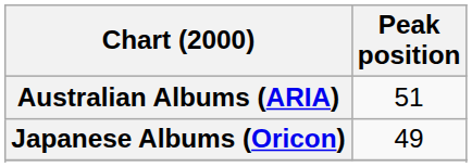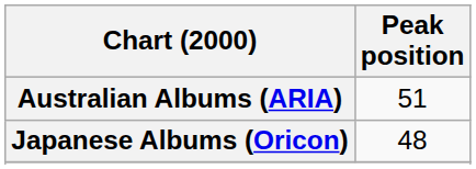 <table class="wikitable sortable plainrowheaders" style="text-align:center">
 <tr>
 <th scope="col">Chart (2000)</th>
 <th scope="col">Peak<br>position</th>
 </tr>
 <tr>
 <th scope="row">Australian Albums (<a href='#'>ARIA</a>)</th>
 <td>51</td>
 </tr>
 <tr>
 <th scope="row">Japanese Albums (<a href='#'>Oricon</a>)</th>
-<td>49</td>
+<td>48</td>
 </tr>
 <tr>
 </tr>
 <tr>
 </tr>
 <tr>
 </tr>
 <tr>
 </tr>
 </table>
